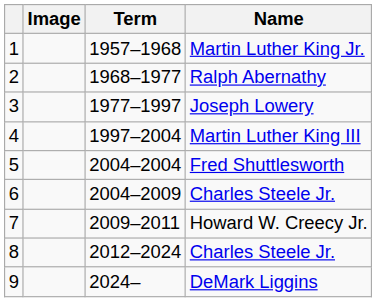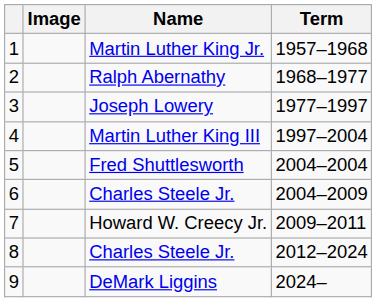 <table class="wikitable sortable">
 <tr>
 <th></th>
 <th>Image</th>
+<th>Name</th>
 <th>Term</th>
-<th>Name</th>
 </tr>
 <tr>
 <td>1</td>
 <td></td>
+<td><a href='#'>Martin Luther King Jr.</a></td>
 <td>1957–1968</td>
-<td><a href='#'>Martin Luther King Jr.</a></td>
 </tr>
 <tr>
 <td>2</td>
 <td></td>
+<td><a href='#'>Ralph Abernathy</a></td>
 <td>1968–1977</td>
-<td><a href='#'>Ralph Abernathy</a></td>
 </tr>
 <tr>
 <td>3</td>
 <td></td>
+<td><a href='#'>Joseph Lowery</a></td>
 <td>1977–1997</td>
-<td><a href='#'>Joseph Lowery</a></td>
 </tr>
 <tr>
 <td>4</td>
 <td></td>
+<td><a href='#'>Martin Luther King III</a></td>
 <td>1997–2004</td>
-<td><a href='#'>Martin Luther King III</a></td>
 </tr>
 <tr>
 <td>5</td>
 <td></td>
+<td><a href='#'>Fred Shuttlesworth</a></td>
 <td>2004–2004</td>
-<td><a href='#'>Fred Shuttlesworth</a></td>
 </tr>
 <tr>
 <td>6</td>
 <td></td>
+<td><a href='#'>Charles Steele Jr.</a></td>
 <td>2004–2009</td>
-<td><a href='#'>Charles Steele Jr.</a></td>
 </tr>
 <tr>
 <td>7</td>
 <td></td>
+<td>Howard W. Creecy Jr.</td>
 <td>2009–2011</td>
-<td>Howard W. Creecy Jr.</td>
 </tr>
 <tr>
 <td>8</td>
 <td></td>
+<td><a href='#'>Charles Steele Jr.</a></td>
 <td>2012–2024</td>
-<td><a href='#'>Charles Steele Jr.</a></td>
 </tr>
 <tr>
 <td>9</td>
 <td><a href='#'></a></td>
+<td><a href='#'>DeMark Liggins</a></td>
 <td>2024–</td>
-<td><a href='#'>DeMark Liggins</a></td>
 </tr>
 </table>
